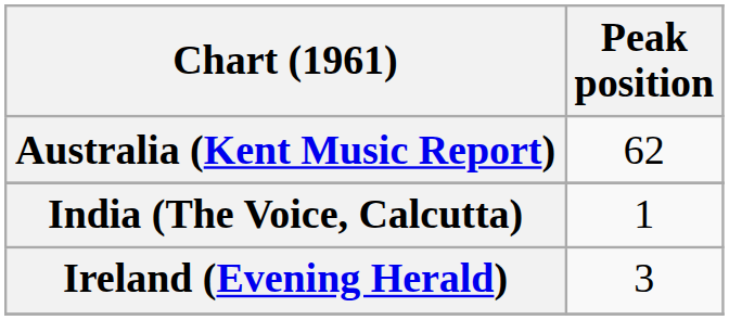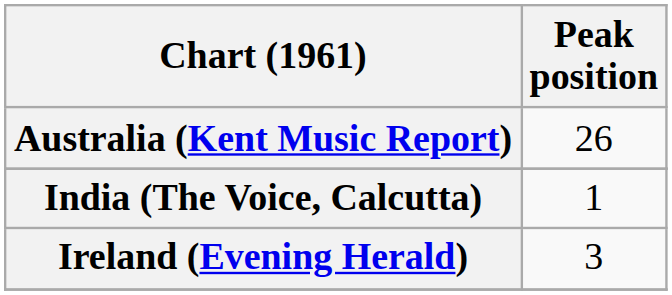 <table class="wikitable sortable plainrowheaders" style="text-align:center">
 <tr>
 <th>Chart (1961)</th>
 <th>Peak<br>position</th>
 </tr>
 <tr>
 <th scope="row">Australia (<a href='#'>Kent Music Report</a>)</th>
-<td>62</td>
+<td>26</td>
 </tr>
 <tr>
 </tr>
 <tr>
 </tr>
 <tr>
 <th scope="row">India (The Voice, Calcutta)</th>
 <td>1</td>
 </tr>
 <tr>
 <th scope="row">Ireland (<a href='#'>Evening Herald</a>)</th>
 <td>3</td>
 </tr>
 <tr>
 </tr>
 </table>
